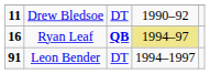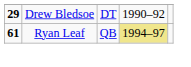 <table class=wikitable style="text-align:center">
 <tr>
 </tr>
 <tr>
-<td><strong>11</strong></td>
+<td><strong>29</strong></td>
 <td><a href='#'>Drew Bledsoe</a></td>
 <td><a href='#'>DT</a></td>
 <td>1990–92</td>
 <td></td>
 </tr>
 <tr>
-<td><strong>16</strong></td>
+<td><strong>61</strong></td>
 <td><a href='#'>Ryan Leaf</a></td>
-<td><strong><a href='#'>QB</a></strong></td>
+<td><a href='#'>QB</a></td>
 <td style="background: khaki;">1994–97</td>
 <td></td>
 </tr>
-<tr>
-<td><strong>91</strong></td>
-<td><a href='#'>Leon Bender</a></td>
-<td><a href='#'>DT</a></td>
-<td>1994–1997</td>
-<td></td>
-</tr>
 </table>
